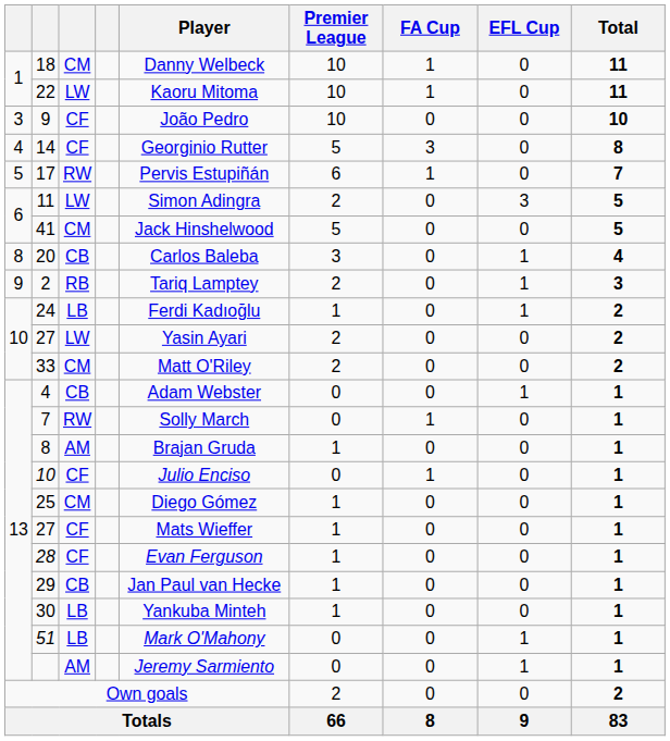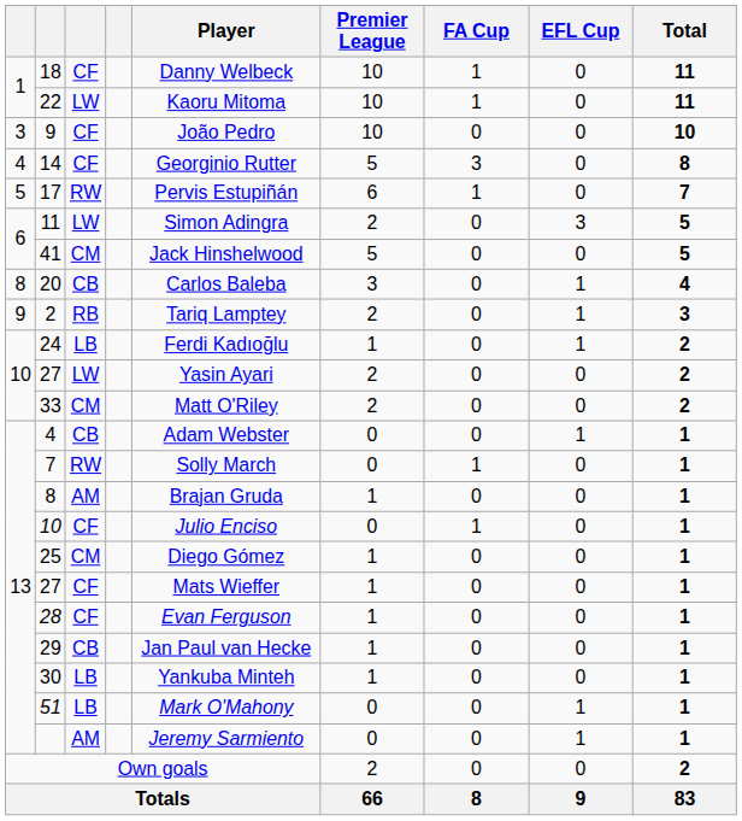 <table class="wikitable sortable" style="text-align:center">
 <tr>
 <th width=15></th>
 <th width=15></th>
 <th width=15></th>
 <th width=15></th>
 <th width=150>Player</th>
 <th width=80><a href='#'>Premier League</a></th>
 <th width=80><a href='#'>FA Cup</a></th>
 <th width=80><a href='#'>EFL Cup</a></th>
 <th width=80>Total</th>
 </tr>
 <tr>
 <td rowspan="2">1</td>
 <td>18</td>
-<td><a href='#'>CM</a></td>
+<td><a href='#'>CF</a></td>
 <td></td>
 <td><a href='#'>Danny Welbeck</a></td>
 <td>10</td>
 <td>1</td>
 <td>0</td>
 <td><strong>11</strong></td>
 </tr>
 <tr>
 <td>22</td>
 <td><a href='#'>LW</a></td>
 <td></td>
 <td><a href='#'>Kaoru Mitoma</a></td>
 <td>10</td>
 <td>1</td>
 <td>0</td>
 <td><strong>11</strong></td>
 </tr>
 <tr>
 <td rowspan="1">3</td>
 <td>9</td>
 <td><a href='#'>CF</a></td>
 <td></td>
 <td><a href='#'>João Pedro</a></td>
 <td>10</td>
 <td>0</td>
 <td>0</td>
 <td><strong>10</strong></td>
 </tr>
 <tr>
 <td>4</td>
 <td>14</td>
 <td><a href='#'>CF</a></td>
 <td></td>
 <td><a href='#'>Georginio Rutter</a></td>
 <td>5</td>
 <td>3</td>
 <td>0</td>
 <td><strong>8</strong></td>
 </tr>
 <tr>
 <td>5</td>
 <td>17</td>
 <td><a href='#'>RW</a></td>
 <td></td>
 <td><a href='#'>Pervis Estupiñán</a></td>
 <td>6</td>
 <td>1</td>
 <td>0</td>
 <td><strong>7</strong></td>
 </tr>
 <tr>
 <td rowspan="2">6</td>
 <td>11</td>
 <td><a href='#'>LW</a></td>
 <td></td>
 <td><a href='#'>Simon Adingra</a></td>
 <td>2</td>
 <td>0</td>
 <td>3</td>
 <td><strong>5</strong></td>
 </tr>
 <tr>
 <td>41</td>
 <td><a href='#'>CM</a></td>
 <td></td>
 <td><a href='#'>Jack Hinshelwood</a></td>
 <td>5</td>
 <td>0</td>
 <td>0</td>
 <td><strong>5</strong></td>
 </tr>
 <tr>
 <td>8</td>
 <td>20</td>
 <td><a href='#'>CB</a></td>
 <td></td>
 <td><a href='#'>Carlos Baleba</a></td>
 <td>3</td>
 <td>0</td>
 <td>1</td>
 <td><strong>4</strong></td>
 </tr>
 <tr>
 <td>9</td>
 <td>2</td>
 <td><a href='#'>RB</a></td>
 <td></td>
 <td><a href='#'>Tariq Lamptey</a></td>
 <td>2</td>
 <td>0</td>
 <td>1</td>
 <td><strong>3</strong></td>
 </tr>
 <tr>
 <td rowspan=3>10</td>
 <td>24</td>
 <td><a href='#'>LB</a></td>
 <td></td>
 <td><a href='#'>Ferdi Kadıoğlu</a></td>
 <td>1</td>
 <td>0</td>
 <td>1</td>
 <td><strong>2</strong></td>
 </tr>
 <tr>
 <td>27</td>
 <td><a href='#'>LW</a></td>
 <td></td>
 <td><a href='#'>Yasin Ayari</a></td>
 <td>2</td>
 <td>0</td>
 <td>0</td>
 <td><strong>2</strong></td>
 </tr>
 <tr>
 <td>33</td>
 <td><a href='#'>CM</a></td>
 <td></td>
 <td><a href='#'>Matt O'Riley</a></td>
 <td>2</td>
 <td>0</td>
 <td>0</td>
 <td><strong>2</strong></td>
 </tr>
 <tr>
 <td rowspan=11>13</td>
 <td>4</td>
 <td><a href='#'>CB</a></td>
 <td></td>
 <td><a href='#'>Adam Webster</a></td>
 <td>0</td>
 <td>0</td>
 <td>1</td>
 <td><strong>1</strong></td>
 </tr>
 <tr>
 <td>7</td>
 <td><a href='#'>RW</a></td>
 <td></td>
 <td><a href='#'>Solly March</a></td>
 <td>0</td>
 <td>1</td>
 <td>0</td>
 <td><strong>1</strong></td>
 </tr>
 <tr>
 <td>8</td>
 <td><a href='#'>AM</a></td>
 <td></td>
 <td><a href='#'>Brajan Gruda</a></td>
 <td>1</td>
 <td>0</td>
 <td>0</td>
 <td><strong>1</strong></td>
 </tr>
 <tr>
 <td><em>10</em></td>
 <td><a href='#'>CF</a></td>
 <td></td>
 <td><em><a href='#'>Julio Enciso</a></em></td>
 <td>0</td>
 <td>1</td>
 <td>0</td>
 <td><strong>1</strong></td>
 </tr>
 <tr>
 <td>25</td>
 <td><a href='#'>CM</a></td>
 <td></td>
 <td><a href='#'>Diego Gómez</a></td>
 <td>1</td>
 <td>0</td>
 <td>0</td>
 <td><strong>1</strong></td>
 </tr>
 <tr>
 <td>27</td>
 <td><a href='#'>CF</a></td>
 <td></td>
 <td><a href='#'>Mats Wieffer</a></td>
 <td>1</td>
 <td>0</td>
 <td>0</td>
 <td><strong>1</strong></td>
 </tr>
 <tr>
 <td><em>28</em></td>
 <td><a href='#'>CF</a></td>
 <td></td>
 <td><em><a href='#'>Evan Ferguson</a></em></td>
 <td>1</td>
 <td>0</td>
 <td>0</td>
 <td><strong>1</strong></td>
 </tr>
 <tr>
 <td>29</td>
 <td><a href='#'>CB</a></td>
 <td></td>
 <td><a href='#'>Jan Paul van Hecke</a></td>
 <td>1</td>
 <td>0</td>
 <td>0</td>
 <td><strong>1</strong></td>
 </tr>
 <tr>
 <td>30</td>
 <td><a href='#'>LB</a></td>
 <td></td>
 <td><a href='#'>Yankuba Minteh</a></td>
 <td>1</td>
 <td>0</td>
 <td>0</td>
 <td><strong>1</strong></td>
 </tr>
 <tr>
 <td><em>51</em></td>
 <td><a href='#'>LB</a></td>
 <td></td>
 <td><em><a href='#'>Mark O'Mahony</a></em></td>
 <td>0</td>
 <td>0</td>
 <td>1</td>
 <td><strong>1</strong></td>
 </tr>
 <tr>
 <td></td>
 <td><a href='#'>AM</a></td>
 <td></td>
 <td><em><a href='#'>Jeremy Sarmiento</a></em></td>
 <td>0</td>
 <td>0</td>
 <td>1</td>
 <td><strong>1</strong></td>
 </tr>
 <tr>
 <td colspan=5><a href='#'>Own goals</a></td>
 <td>2</td>
 <td>0</td>
 <td>0</td>
 <td><strong>2</strong></td>
 </tr>
 <tr>
 <th colspan="5">Totals</th>
 <th>66</th>
 <th>8</th>
 <th>9</th>
 <th>83</th>
 </tr>
 </table>
